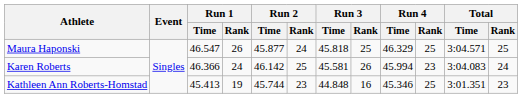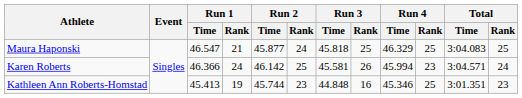 <table class=wikitable style=font-size:90%;text-align:center>
 <tr>
 <th rowspan=2>Athlete</th>
 <th rowspan=2>Event</th>
 <th colspan=2>Run 1</th>
 <th colspan=2>Run 2</th>
 <th colspan=2>Run 3</th>
 <th colspan=2>Run 4</th>
 <th colspan=2>Total</th>
 </tr>
 <tr style=font-size:95%>
 <th>Time</th>
 <th>Rank</th>
 <th>Time</th>
 <th>Rank</th>
 <th>Time</th>
 <th>Rank</th>
 <th>Time</th>
 <th>Rank</th>
 <th>Time</th>
 <th>Rank</th>
 </tr>
 <tr>
 <td align=left><a href='#'>Maura Haponski</a></td>
 <td align=left rowspan=3><a href='#'>Singles</a></td>
 <td>46.547</td>
-<td>26</td>
+<td>21</td>
 <td>45.877</td>
 <td>24</td>
 <td>45.818</td>
 <td>25</td>
 <td>46.329</td>
 <td>25</td>
-<td>3:04.571</td>
+<td>3:04.083</td>
 <td>25</td>
 </tr>
 <tr>
 <td align=left><a href='#'>Karen Roberts</a></td>
 <td>46.366</td>
 <td>24</td>
 <td>46.142</td>
 <td>25</td>
 <td>45.581</td>
 <td>26</td>
 <td>45.994</td>
 <td>23</td>
-<td>3:04.083</td>
+<td>3:04.571</td>
 <td>24</td>
 </tr>
 <tr>
 <td align=left><a href='#'>Kathleen Ann Roberts-Homstad</a></td>
 <td>45.413</td>
 <td>19</td>
 <td>45.744</td>
 <td>23</td>
 <td>44.848</td>
 <td>16</td>
 <td>45.346</td>
 <td>25</td>
 <td>3:01.351</td>
 <td>23</td>
 </tr>
 </table>
